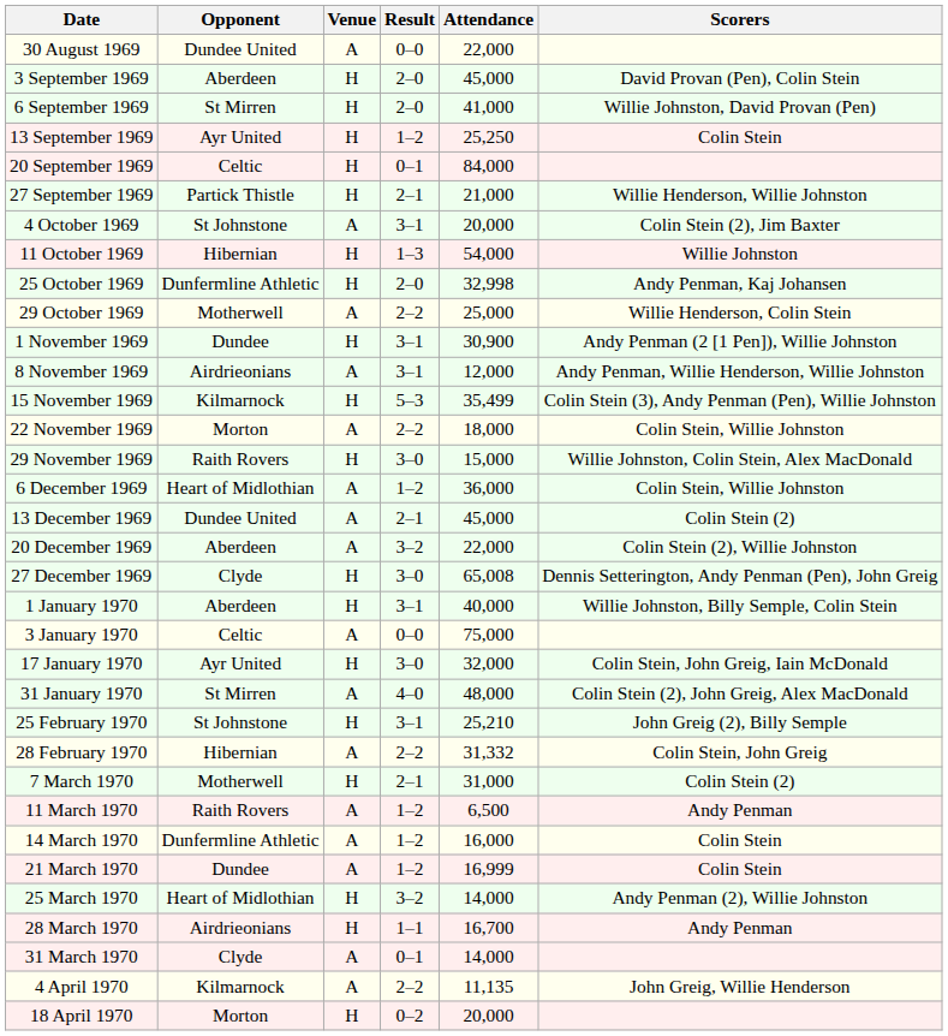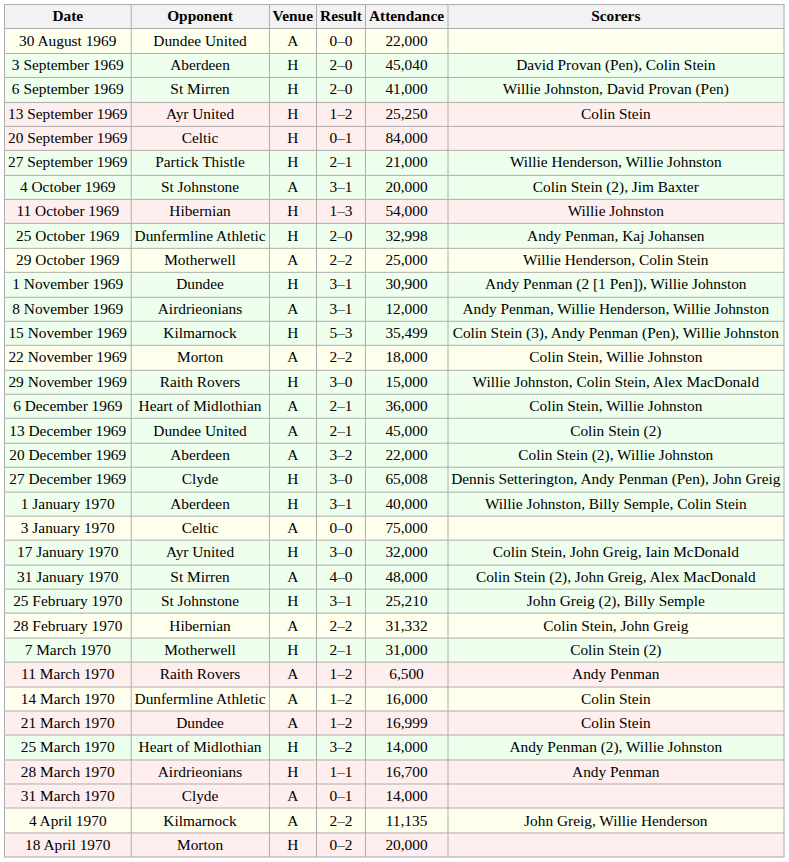 <table class="wikitable sortable" style="font-size:100%; text-align:center">
 <tr>
 <th>Date</th>
 <th>Opponent</th>
 <th>Venue</th>
 <th>Result</th>
 <th>Attendance</th>
 <th>Scorers</th>
 </tr>
 <tr bgcolor = "#FFFFEE">
 <td>30 August 1969</td>
 <td>Dundee United</td>
 <td>A</td>
 <td>0–0</td>
 <td>22,000</td>
 <td></td>
 </tr>
 <tr bgcolor = "#EEFFEE">
 <td>3 September 1969</td>
 <td>Aberdeen</td>
 <td>H</td>
 <td>2–0</td>
-<td>45,000</td>
+<td>45,040</td>
 <td>David Provan (Pen), Colin Stein</td>
 </tr>
 <tr bgcolor = "#EEFFEE">
 <td>6 September 1969</td>
 <td>St Mirren</td>
 <td>H</td>
 <td>2–0</td>
 <td>41,000</td>
 <td>Willie Johnston, David Provan (Pen)</td>
 </tr>
 <tr bgcolor = "#FFEEEE">
 <td>13 September 1969</td>
 <td>Ayr United</td>
 <td>H</td>
 <td>1–2</td>
 <td>25,250</td>
 <td>Colin Stein</td>
 </tr>
 <tr bgcolor = "#FFEEEE">
 <td>20 September 1969</td>
 <td>Celtic</td>
 <td>H</td>
 <td>0–1</td>
 <td>84,000</td>
 <td></td>
 </tr>
 <tr bgcolor = "#EEFFEE">
 <td>27 September 1969</td>
 <td>Partick Thistle</td>
 <td>H</td>
 <td>2–1</td>
 <td>21,000</td>
 <td>Willie Henderson, Willie Johnston</td>
 </tr>
 <tr bgcolor = "#EEFFEE">
 <td>4 October 1969</td>
 <td>St Johnstone</td>
 <td>A</td>
 <td>3–1</td>
 <td>20,000</td>
 <td>Colin Stein (2), Jim Baxter</td>
 </tr>
 <tr bgcolor = "#FFEEEE">
 <td>11 October 1969</td>
 <td>Hibernian</td>
 <td>H</td>
 <td>1–3</td>
 <td>54,000</td>
 <td>Willie Johnston</td>
 </tr>
 <tr bgcolor = "#EEFFEE">
 <td>25 October 1969</td>
 <td>Dunfermline Athletic</td>
 <td>H</td>
 <td>2–0</td>
 <td>32,998</td>
 <td>Andy Penman, Kaj Johansen</td>
 </tr>
 <tr bgcolor = "#FFFFEE">
 <td>29 October 1969</td>
 <td>Motherwell</td>
 <td>A</td>
 <td>2–2</td>
 <td>25,000</td>
 <td>Willie Henderson, Colin Stein</td>
 </tr>
 <tr bgcolor = "#EEFFEE">
 <td>1 November 1969</td>
 <td>Dundee</td>
 <td>H</td>
 <td>3–1</td>
 <td>30,900</td>
 <td>Andy Penman (2 [1 Pen]), Willie Johnston</td>
 </tr>
 <tr bgcolor = "#EEFFEE">
 <td>8 November 1969</td>
 <td>Airdrieonians</td>
 <td>A</td>
 <td>3–1</td>
 <td>12,000</td>
 <td>Andy Penman, Willie Henderson, Willie Johnston</td>
 </tr>
 <tr bgcolor = "#EEFFEE">
 <td>15 November 1969</td>
 <td>Kilmarnock</td>
 <td>H</td>
 <td>5–3</td>
 <td>35,499</td>
 <td>Colin Stein (3), Andy Penman (Pen), Willie Johnston</td>
 </tr>
 <tr bgcolor = "#FFFFEE">
 <td>22 November 1969</td>
 <td>Morton</td>
 <td>A</td>
 <td>2–2</td>
 <td>18,000</td>
 <td>Colin Stein, Willie Johnston</td>
 </tr>
 <tr bgcolor = "#EEFFEE">
 <td>29 November 1969</td>
 <td>Raith Rovers</td>
 <td>H</td>
 <td>3–0</td>
 <td>15,000</td>
 <td>Willie Johnston, Colin Stein, Alex MacDonald</td>
 </tr>
 <tr bgcolor = "#EEFFEE">
 <td>6 December 1969</td>
 <td>Heart of Midlothian</td>
 <td>A</td>
-<td>1–2</td>
+<td>2–1</td>
 <td>36,000</td>
 <td>Colin Stein, Willie Johnston</td>
 </tr>
 <tr bgcolor = "#EEFFEE">
 <td>13 December 1969</td>
 <td>Dundee United</td>
 <td>A</td>
 <td>2–1</td>
 <td>45,000</td>
 <td>Colin Stein (2)</td>
 </tr>
 <tr bgcolor = "#EEFFEE">
 <td>20 December 1969</td>
 <td>Aberdeen</td>
 <td>A</td>
 <td>3–2</td>
 <td>22,000</td>
 <td>Colin Stein (2), Willie Johnston</td>
 </tr>
 <tr bgcolor = "#EEFFEE">
 <td>27 December 1969</td>
 <td>Clyde</td>
 <td>H</td>
 <td>3–0</td>
 <td>65,008</td>
 <td>Dennis Setterington, Andy Penman (Pen), John Greig</td>
 </tr>
 <tr bgcolor = "#EEFFEE">
 <td>1 January 1970</td>
 <td>Aberdeen</td>
 <td>H</td>
 <td>3–1</td>
 <td>40,000</td>
 <td>Willie Johnston, Billy Semple, Colin Stein</td>
 </tr>
 <tr bgcolor = "#FFFFEE">
 <td>3 January 1970</td>
 <td>Celtic</td>
 <td>A</td>
 <td>0–0</td>
 <td>75,000</td>
 <td></td>
 </tr>
 <tr bgcolor = "#EEFFEE">
 <td>17 January 1970</td>
 <td>Ayr United</td>
 <td>H</td>
 <td>3–0</td>
 <td>32,000</td>
 <td>Colin Stein, John Greig, Iain McDonald</td>
 </tr>
 <tr bgcolor = "#EEFFEE">
 <td>31 January 1970</td>
 <td>St Mirren</td>
 <td>A</td>
 <td>4–0</td>
 <td>48,000</td>
 <td>Colin Stein (2), John Greig, Alex MacDonald</td>
 </tr>
 <tr bgcolor = "#EEFFEE">
 <td>25 February 1970</td>
 <td>St Johnstone</td>
 <td>H</td>
 <td>3–1</td>
 <td>25,210</td>
 <td>John Greig (2), Billy Semple</td>
 </tr>
 <tr bgcolor = "#FFFFEE">
 <td>28 February 1970</td>
 <td>Hibernian</td>
 <td>A</td>
 <td>2–2</td>
 <td>31,332</td>
 <td>Colin Stein, John Greig</td>
 </tr>
 <tr bgcolor = "#EEFFEE">
 <td>7 March 1970</td>
 <td>Motherwell</td>
 <td>H</td>
 <td>2–1</td>
 <td>31,000</td>
 <td>Colin Stein (2)</td>
 </tr>
 <tr bgcolor = "#FFEEEE">
 <td>11 March 1970</td>
 <td>Raith Rovers</td>
 <td>A</td>
 <td>1–2</td>
 <td>6,500</td>
 <td>Andy Penman</td>
 </tr>
 <tr bgcolor = "#FFFFEE">
 <td>14 March 1970</td>
 <td>Dunfermline Athletic</td>
 <td>A</td>
 <td>1–2</td>
 <td>16,000</td>
 <td>Colin Stein</td>
 </tr>
 <tr bgcolor = "#FFEEEE">
 <td>21 March 1970</td>
 <td>Dundee</td>
 <td>A</td>
 <td>1–2</td>
 <td>16,999</td>
 <td>Colin Stein</td>
 </tr>
 <tr bgcolor = "#EEFFEE">
 <td>25 March 1970</td>
 <td>Heart of Midlothian</td>
 <td>H</td>
 <td>3–2</td>
 <td>14,000</td>
 <td>Andy Penman (2), Willie Johnston</td>
 </tr>
 <tr bgcolor = "#FFEEEE">
 <td>28 March 1970</td>
 <td>Airdrieonians</td>
 <td>H</td>
 <td>1–1</td>
 <td>16,700</td>
 <td>Andy Penman</td>
 </tr>
 <tr bgcolor = "#FFEEEE">
 <td>31 March 1970</td>
 <td>Clyde</td>
 <td>A</td>
 <td>0–1</td>
 <td>14,000</td>
 <td></td>
 </tr>
 <tr bgcolor = "#FFFFEE">
 <td>4 April 1970</td>
 <td>Kilmarnock</td>
 <td>A</td>
 <td>2–2</td>
 <td>11,135</td>
 <td>John Greig, Willie Henderson</td>
 </tr>
 <tr bgcolor = "#FFEEEE">
 <td>18 April 1970</td>
 <td>Morton</td>
 <td>H</td>
 <td>0–2</td>
 <td>20,000</td>
 <td></td>
 </tr>
 </table>
